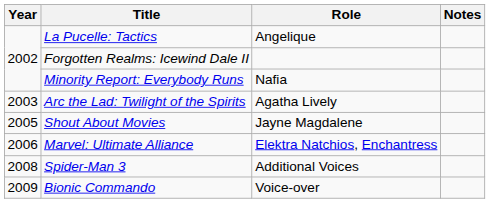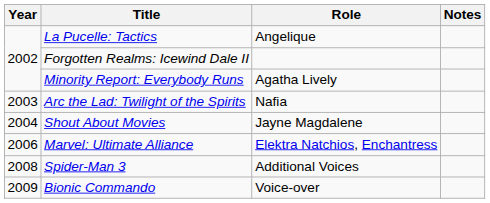 <table class="wikitable sortable">
 <tr>
 <th>Year</th>
 <th>Title</th>
 <th>Role</th>
 <th class="unsortable">Notes</th>
 </tr>
 <tr>
 <td rowspan=3>2002</td>
 <td><em><a href='#'>La Pucelle: Tactics</a></em></td>
 <td>Angelique</td>
 <td></td>
 </tr>
 <tr>
 <td><em>Forgotten Realms: Icewind Dale II</em></td>
 <td></td>
 <td></td>
 </tr>
 <tr>
 <td><em><a href='#'>Minority Report: Everybody Runs</a></em></td>
-<td>Nafia</td>
+<td>Agatha Lively</td>
 <td></td>
 </tr>
 <tr>
 <td>2003</td>
 <td><em><a href='#'>Arc the Lad: Twilight of the Spirits</a></em></td>
-<td>Agatha Lively</td>
+<td>Nafia</td>
 <td></td>
 </tr>
 <tr>
-<td>2005</td>
+<td>2004</td>
 <td><em><a href='#'>Shout About Movies</a></em></td>
 <td>Jayne Magdalene</td>
 <td></td>
 </tr>
 <tr>
 <td>2006</td>
 <td><em><a href='#'>Marvel: Ultimate Alliance</a></em></td>
 <td><a href='#'>Elektra Natchios</a>, <a href='#'>Enchantress</a></td>
 <td></td>
 </tr>
 <tr>
 <td>2008</td>
 <td><em><a href='#'>Spider-Man 3</a></em></td>
 <td>Additional Voices</td>
 <td></td>
 </tr>
 <tr>
 <td>2009</td>
 <td><em><a href='#'>Bionic Commando</a></em></td>
 <td>Voice-over</td>
 <td></td>
 </tr>
 </table>
